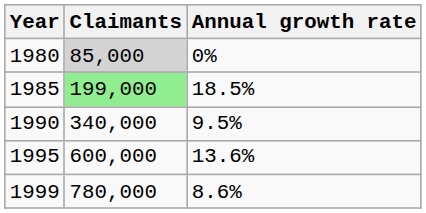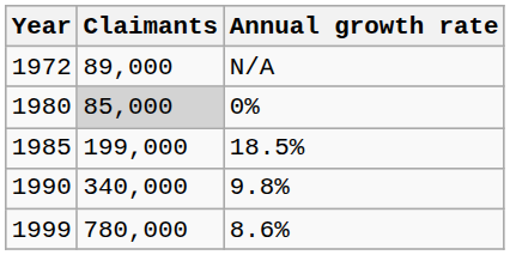 <table class="wikitable">
 <tr>
 <th>Year</th>
 <th>Claimants</th>
 <th>Annual growth rate</th>
+</tr>
+<tr>
+<td>1972</td>
+<td>89,000</td>
+<td>N/A</td>
 </tr>
 <tr>
 <td>1980</td>
 <td style="background: lightgrey;">85,000</td>
 <td>0%</td>
 </tr>
 <tr>
 <td>1985</td>
-<td style="background: lightgreen;">199,000</td>
+<td>199,000</td>
 <td>18.5%</td>
 </tr>
 <tr>
 <td>1990</td>
 <td>340,000</td>
-<td>9.5%</td>
-</tr>
-<tr>
-<td>1995</td>
-<td>600,000</td>
-<td>13.6%</td>
+<td>9.8%</td>
 </tr>
 <tr>
 <td>1999</td>
 <td>780,000</td>
 <td>8.6%</td>
 </tr>
 </table>
